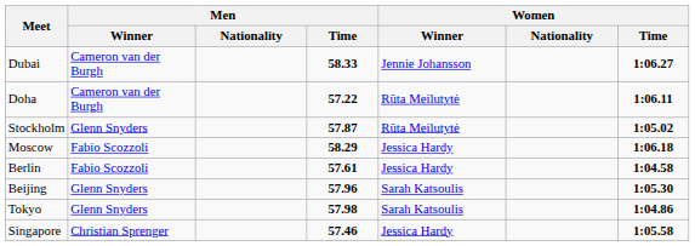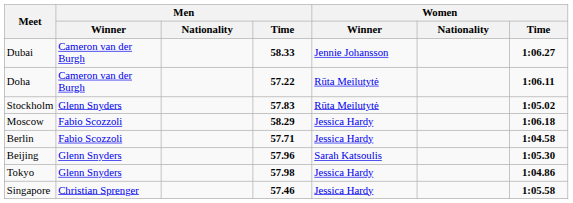 <table class="wikitable">
 <tr>
 <th rowspan="2">Meet</th>
 <th colspan="3">Men</th>
 <th colspan="3">Women</th>
 </tr>
 <tr>
 <th width=150>Winner</th>
 <th width=130>Nationality</th>
 <th width=80>Time</th>
 <th width=150>Winner</th>
 <th width=130>Nationality</th>
 <th width=80>Time</th>
 </tr>
 <tr>
 <td>Dubai</td>
 <td><a href='#'>Cameron van der Burgh</a></td>
 <td></td>
 <td align=center><strong>58.33</strong></td>
 <td><a href='#'>Jennie Johansson</a></td>
 <td></td>
 <td align=center><strong>1:06.27</strong></td>
 </tr>
 <tr>
 <td>Doha</td>
 <td><a href='#'>Cameron van der Burgh</a></td>
 <td></td>
 <td align=center><strong>57.22</strong></td>
 <td><a href='#'>Rūta Meilutytė</a></td>
 <td></td>
 <td align=center><strong>1:06.11</strong></td>
 </tr>
 <tr>
 <td>Stockholm</td>
 <td><a href='#'>Glenn Snyders</a></td>
 <td></td>
-<td align=center><strong>57.87</strong></td>
+<td align=center><strong>57.83</strong></td>
 <td><a href='#'>Rūta Meilutytė</a></td>
 <td></td>
 <td align=center><strong>1:05.02</strong></td>
 </tr>
 <tr>
 <td>Moscow</td>
 <td><a href='#'>Fabio Scozzoli</a></td>
 <td></td>
 <td align=center><strong>58.29</strong></td>
 <td><a href='#'>Jessica Hardy</a></td>
 <td></td>
 <td align=center><strong>1:06.18</strong></td>
 </tr>
 <tr>
 <td>Berlin</td>
 <td><a href='#'>Fabio Scozzoli</a></td>
 <td></td>
-<td align=center><strong>57.61</strong></td>
+<td align=center><strong>57.71</strong></td>
 <td><a href='#'>Jessica Hardy</a></td>
 <td></td>
 <td align=center><strong>1:04.58</strong></td>
 </tr>
 <tr>
 <td>Beijing</td>
 <td><a href='#'>Glenn Snyders</a></td>
 <td></td>
 <td align=center><strong>57.96</strong></td>
 <td><a href='#'>Sarah Katsoulis</a></td>
 <td></td>
 <td align=center><strong>1:05.30</strong></td>
 </tr>
 <tr>
 <td>Tokyo</td>
 <td><a href='#'>Glenn Snyders</a></td>
 <td></td>
 <td align=center><strong>57.98</strong></td>
-<td><a href='#'>Sarah Katsoulis</a></td>
+<td><a href='#'>Jessica Hardy</a></td>
 <td></td>
 <td align=center><strong>1:04.86</strong></td>
 </tr>
 <tr>
 <td>Singapore</td>
 <td><a href='#'>Christian Sprenger</a></td>
 <td></td>
 <td align=center><strong>57.46</strong></td>
 <td><a href='#'>Jessica Hardy</a></td>
 <td></td>
 <td align=center><strong>1:05.58</strong></td>
 </tr>
 </table>
